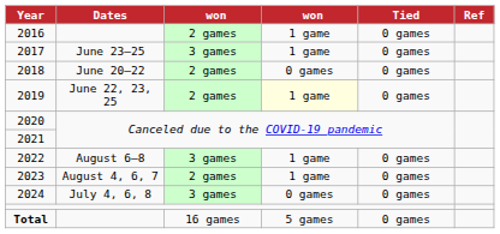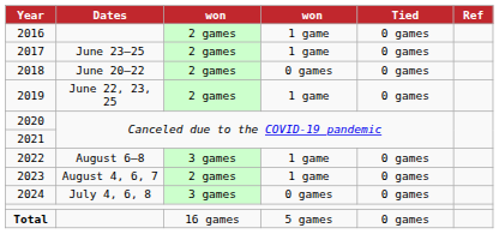 <table class="wikitable">
 <tr>
 <td style="width:4em; text-align:center; background:#C1272D; color:White"><strong>Year</strong></td>
 <td style="width:9em; text-align:center; background:#C1272D; color:White"><strong>Dates</strong></td>
 <td style="width:8em; text-align:center; background:#C1272D; color:White"><strong> won</strong></td>
 <td style="width:8em; text-align:center; background:#C1272D; color:White"><strong> won</strong></td>
 <td style="width:8em; text-align:center; background:#C1272D; color:White"><strong>Tied</strong></td>
 <td style="width:3em; text-align:center; background:#C1272D; color:White"><strong>Ref</strong></td>
 </tr>
 <tr>
 <td style="text-align:center">2016</td>
 <td style="text-align:center"></td>
 <td style="text-align:center; background-color:#CCFFCC">2 games</td>
 <td style="text-align:center">1 game</td>
 <td style="text-align:center">0 games</td>
 <td style="text-align:center"></td>
 </tr>
 <tr>
 <td style="text-align:center">2017</td>
 <td style="text-align:center">June 23–25</td>
-<td style="text-align:center; background-color:#CCFFCC">3 games</td>
+<td style="text-align:center; background-color:#CCFFCC">2 games</td>
 <td style="text-align:center">1 game</td>
 <td style="text-align:center">0 games</td>
 <td style="text-align:center"></td>
 </tr>
 <tr>
 <td style="text-align:center">2018</td>
 <td style="text-align:center">June 20–22</td>
 <td style="text-align:center; background-color:#CCFFCC">2 games</td>
 <td style="text-align:center">0 games</td>
 <td style="text-align:center">0 games</td>
 <td style="text-align:center"></td>
 </tr>
 <tr>
 <td style="text-align:center">2019</td>
 <td style="text-align:center">June 22, 23, 25</td>
 <td style="text-align:center; background-color:#CCFFCC">2 games</td>
-<td style="background: lightyellow; text-align:center">1 game</td>
+<td style="text-align:center">1 game</td>
 <td style="text-align:center">0 games</td>
 <td style="text-align:center"></td>
 </tr>
 <tr>
 <td style="text-align:center">2020</td>
 <td colspan="4" rowspan="2" style="text-align:center"><em>Canceled due to the <a href='#'>COVID-19 pandemic</a></em></td>
 <td rowspan="2" style="text-align:center"></td>
 </tr>
 <tr>
 <td style="text-align:center">2021</td>
 </tr>
 <tr>
 <td style="text-align:center">2022</td>
 <td style="text-align:center">August 6–8</td>
 <td style="text-align:center; background-color:#CCFFCC">3 games</td>
 <td style="text-align:center">1 game</td>
 <td style="text-align:center">0 games</td>
 <td style="text-align:center"></td>
 </tr>
 <tr>
 <td style="text-align:center">2023</td>
 <td style="text-align:center">August 4, 6, 7</td>
 <td style="text-align:center; background-color:#CCFFCC">2 games</td>
 <td style="text-align:center">1 game</td>
 <td style="text-align:center">0 games</td>
 <td style="text-align:center"></td>
 </tr>
 <tr>
 <td style="text-align:center">2024</td>
 <td style="text-align:center">July 4, 6, 8</td>
 <td style="text-align:center; background-color:#CCFFCC">3 games</td>
 <td style="text-align:center">0 games</td>
 <td style="text-align:center">0 games</td>
 <td style="text-align:center"></td>
 </tr>
 <tr>
 <td colspan="5" style="text-align:center"></td>
 </tr>
 <tr>
 <td style="text-align:center"><strong>Total</strong></td>
 <td></td>
 <td style="text-align:center">16 games</td>
 <td style="text-align:center">5 games</td>
 <td style="text-align:center">0 games</td>
 <td style="text-align:center"></td>
 </tr>
 </table>
